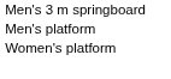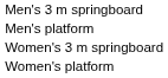 <table>
 <tr>
 <td>Men's 3 m springboard<br></td>
 <td nowrap></td>
 <td></td>
 <td></td>
 </tr>
 <tr>
 <td>Men's platform<br></td>
 <td></td>
 <td></td>
 <td></td>
 </tr>
 <tr>
+<td nowrap>Women's 3 m springboard<br></td>
+<td></td>
+<td></td>
+<td nowrap></td>
+</tr>
+<tr>
 <td>Women's platform<br></td>
 <td></td>
 <td></td>
 <td nowrap></td>
 </tr>
 </table>
